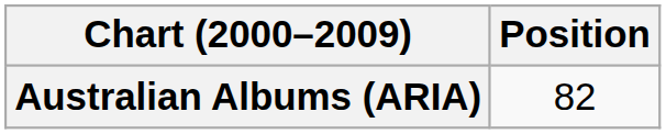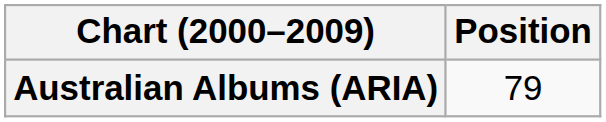 <table class="wikitable plainrowheaders">
 <tr>
 <th scope="col">Chart (2000–2009)</th>
 <th scope="col">Position</th>
 </tr>
 <tr>
 <th scope="row">Australian Albums (ARIA)</th>
-<td align="center">82</td>
+<td align="center">79</td>
 </tr>
 </table>
